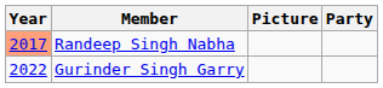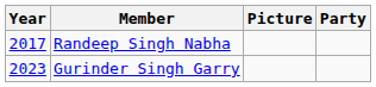 <table class="wikitable sortable">
 <tr>
 <th>Year</th>
 <th>Member</th>
 <th>Picture</th>
 <th colspan="2">Party</th>
 </tr>
 <tr>
-<td style="background: lightsalmon;"><a href='#'>2017</a></td>
+<td><a href='#'>2017</a></td>
 <td><a href='#'>Randeep Singh Nabha</a></td>
 <td></td>
 <td></td>
 </tr>
 <tr>
-<td><a href='#'>2022</a></td>
+<td><a href='#'>2023</a></td>
 <td><a href='#'>Gurinder Singh Garry</a></td>
 <td></td>
 <td></td>
 </tr>
 <tr>
 </tr>
 </table>
